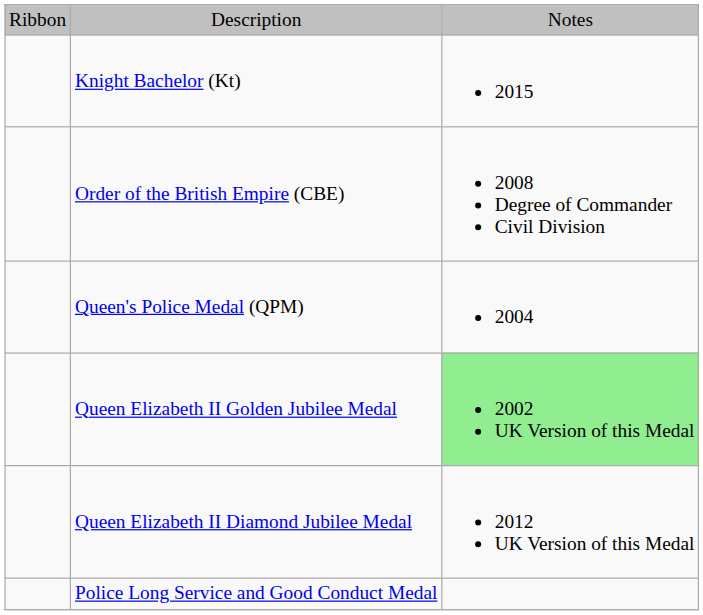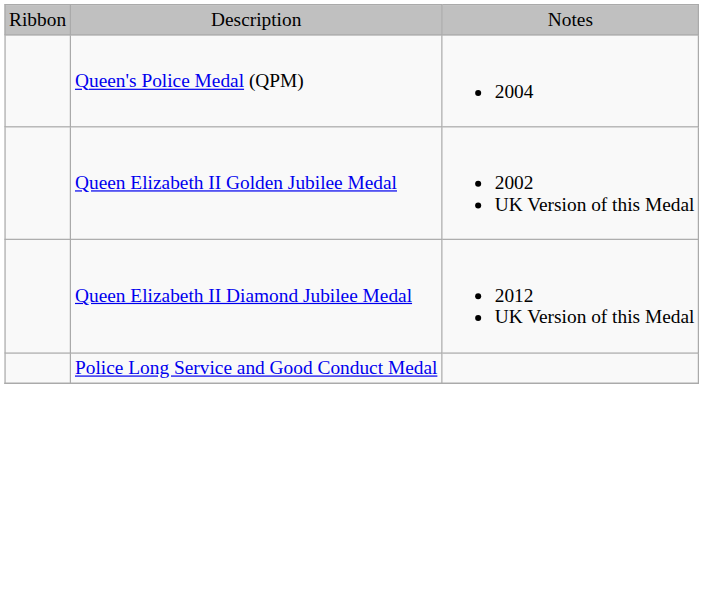 <table class="wikitable" style="margin:1em auto;">
 <tr style="background:silver;" align="center">
 <td>Ribbon</td>
 <td>Description</td>
 <td>Notes</td>
-</tr>
-<tr>
-<td></td>
-<td><a href='#'>Knight Bachelor</a> (Kt)</td>
-<td><br><ul><li>2015</li></ul></td>
-</tr>
-<tr>
-<td></td>
-<td><a href='#'>Order of the British Empire</a> (CBE)</td>
-<td><br><ul><li>2008</li><li>Degree of Commander</li><li>Civil Division</li></ul></td>
 </tr>
 <tr>
 <td></td>
 <td><a href='#'>Queen's Police Medal</a> (QPM)</td>
 <td><br><ul><li>2004</li></ul></td>
 </tr>
 <tr>
 <td></td>
 <td><a href='#'>Queen Elizabeth II Golden Jubilee Medal</a></td>
-<td style="background: lightgreen;"><br><ul><li>2002</li><li>UK Version of this Medal</li></ul></td>
+<td><br><ul><li>2002</li><li>UK Version of this Medal</li></ul></td>
 </tr>
 <tr>
 <td></td>
 <td><a href='#'>Queen Elizabeth II Diamond Jubilee Medal</a></td>
 <td><br><ul><li>2012</li><li>UK Version of this Medal</li></ul></td>
 </tr>
 <tr>
 <td></td>
 <td><a href='#'>Police Long Service and Good Conduct Medal</a></td>
 <td></td>
 </tr>
 <tr>
 </tr>
 </table>
